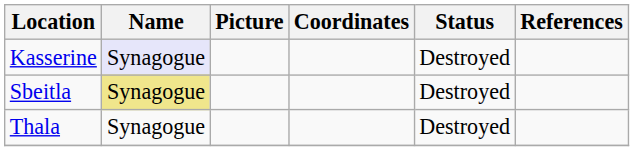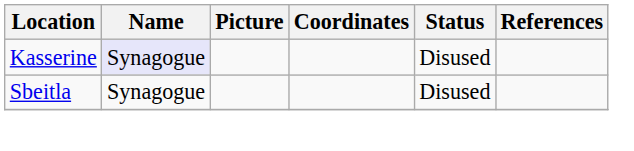 <table class="wikitable sortable">
 <tr>
 <th>Location</th>
 <th>Name</th>
 <th>Picture</th>
 <th>Coordinates</th>
 <th>Status</th>
 <th>References</th>
 </tr>
 <tr>
 <td><a href='#'>Kasserine</a></td>
 <td style="background: lavender;">Synagogue</td>
 <td align=center></td>
 <td></td>
-<td>Destroyed</td>
+<td>Disused</td>
 <td></td>
 </tr>
 <tr>
 <td><a href='#'>Sbeitla</a></td>
-<td style="background: khaki;">Synagogue</td>
-<td align=center></td>
-<td></td>
-<td>Destroyed</td>
-<td></td>
-</tr>
-<tr>
-<td><a href='#'>Thala</a></td>
 <td>Synagogue</td>
 <td align=center></td>
 <td></td>
-<td>Destroyed</td>
+<td>Disused</td>
 <td></td>
 </tr>
 <tr>
 </tr>
 </table>
